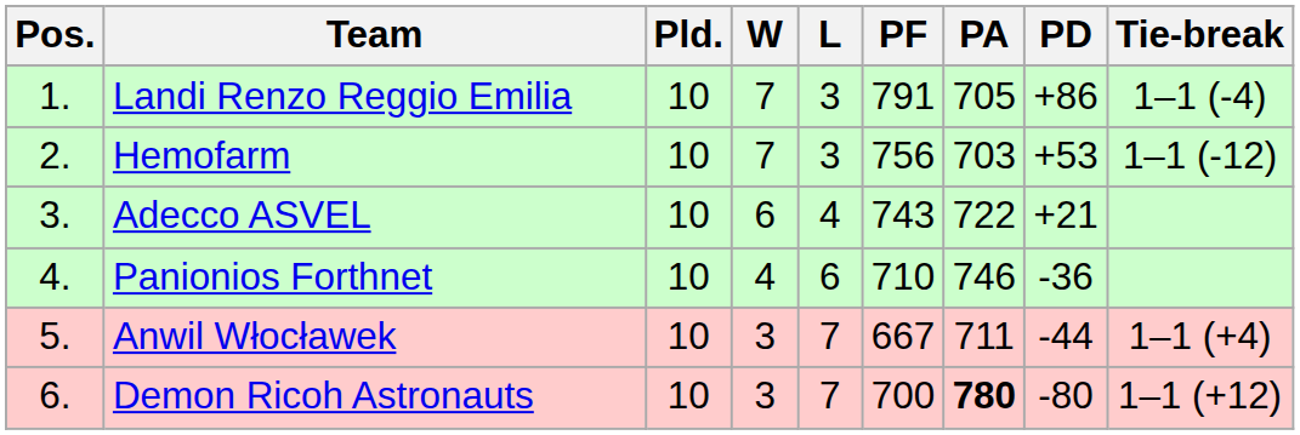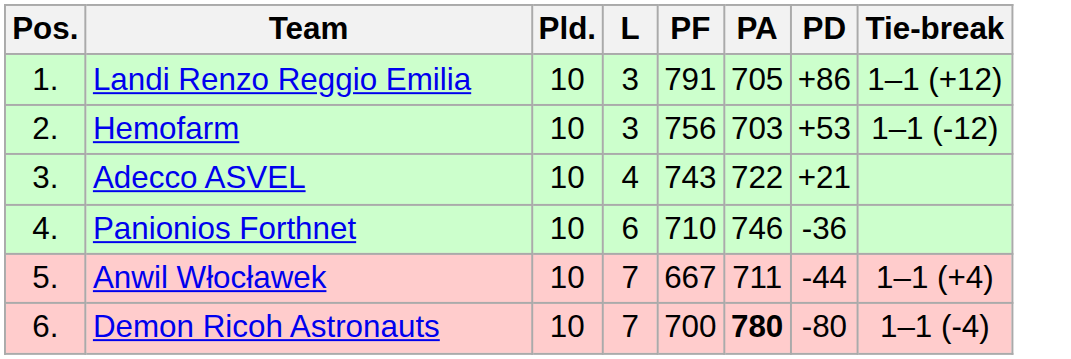 <table class="wikitable" style="text-align:center">
 <tr>
 <th width=15>Pos.</th>
 <th width=220>Team</th>
 <th width=20>Pld.</th>
-<th width=20>W</th>
 <th width=20>L</th>
 <th width=20>PF</th>
 <th width=20>PA</th>
 <th width=20>PD</th>
 <th>Tie-break</th>
 </tr>
 <tr style="background: #ccffcc;">
 <td>1.</td>
 <td align=left> <a href='#'>Landi Renzo Reggio Emilia</a></td>
 <td>10</td>
-<td>7</td>
 <td>3</td>
 <td>791</td>
 <td>705</td>
 <td>+86</td>
-<td>1–1 (-4)</td>
+<td>1–1 (+12)</td>
 </tr>
 <tr style="background: #ccffcc;">
 <td>2.</td>
 <td align=left> <a href='#'>Hemofarm</a></td>
 <td>10</td>
-<td>7</td>
 <td>3</td>
 <td>756</td>
 <td>703</td>
 <td>+53</td>
 <td>1–1 (-12)</td>
 </tr>
 <tr style="background: #ccffcc;">
 <td>3.</td>
 <td align=left> <a href='#'>Adecco ASVEL</a></td>
 <td>10</td>
-<td>6</td>
 <td>4</td>
 <td>743</td>
 <td>722</td>
 <td>+21</td>
 <td></td>
 </tr>
 <tr style="background: #ccffcc;">
 <td>4.</td>
 <td align=left> <a href='#'>Panionios Forthnet</a></td>
 <td>10</td>
-<td>4</td>
 <td>6</td>
 <td>710</td>
 <td>746</td>
 <td>-36</td>
 <td></td>
 </tr>
 <tr style="background: #ffcccc;">
 <td>5.</td>
 <td align=left> <a href='#'>Anwil Włocławek</a></td>
 <td>10</td>
-<td>3</td>
 <td>7</td>
 <td>667</td>
 <td>711</td>
 <td>-44</td>
 <td>1–1 (+4)</td>
 </tr>
 <tr style="background: #ffcccc;">
 <td>6.</td>
 <td align=left> <a href='#'>Demon Ricoh Astronauts</a></td>
 <td>10</td>
-<td>3</td>
 <td>7</td>
 <td>700</td>
 <td><strong>780</strong></td>
 <td>-80</td>
-<td>1–1 (+12)</td>
+<td>1–1 (-4)</td>
 </tr>
 </table>
